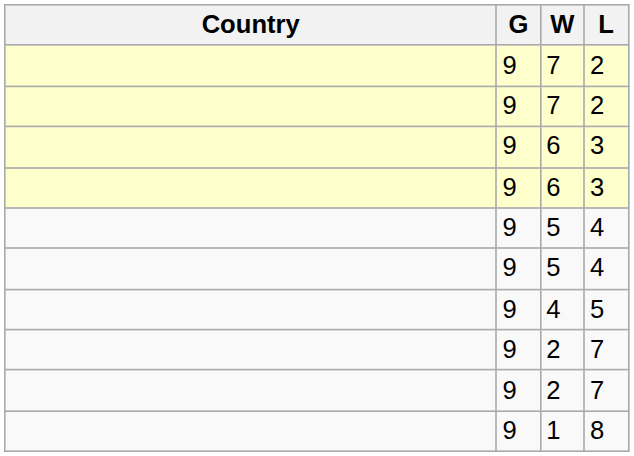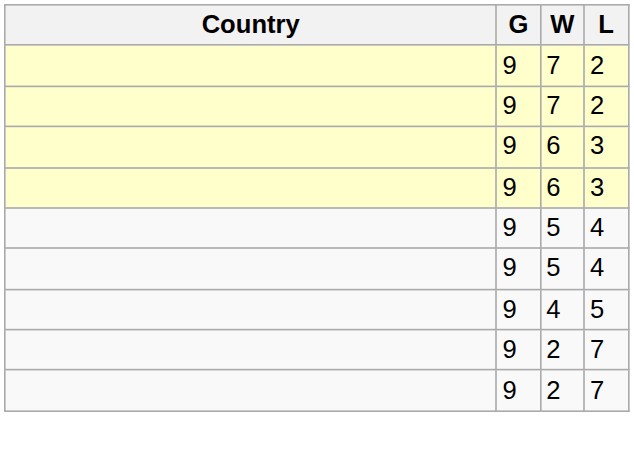 <table class="wikitable">
 <tr>
 <th bgcolor="#efefef" width="300">Country</th>
 <th bgcolor="#efefef" width="20">G</th>
 <th bgcolor="#efefef" width="20">W</th>
 <th bgcolor="#efefef" width="20">L</th>
 </tr>
 <tr bgcolor="#ffffcc">
 <td></td>
 <td>9</td>
 <td>7</td>
 <td>2</td>
 </tr>
 <tr bgcolor="#ffffcc">
 <td></td>
 <td>9</td>
 <td>7</td>
 <td>2</td>
 </tr>
 <tr bgcolor="#ffffcc">
 <td></td>
 <td>9</td>
 <td>6</td>
 <td>3</td>
 </tr>
 <tr bgcolor="#ffffcc">
 <td></td>
 <td>9</td>
 <td>6</td>
 <td>3</td>
 </tr>
 <tr>
 <td></td>
 <td>9</td>
 <td>5</td>
 <td>4</td>
 </tr>
 <tr>
 <td></td>
 <td>9</td>
 <td>5</td>
 <td>4</td>
 </tr>
 <tr>
 <td></td>
 <td>9</td>
 <td>4</td>
 <td>5</td>
 </tr>
 <tr>
 <td></td>
 <td>9</td>
 <td>2</td>
 <td>7</td>
 </tr>
 <tr>
 <td></td>
 <td>9</td>
 <td>2</td>
 <td>7</td>
 </tr>
-<tr>
-<td></td>
-<td>9</td>
-<td>1</td>
-<td>8</td>
-</tr>
 </table>
